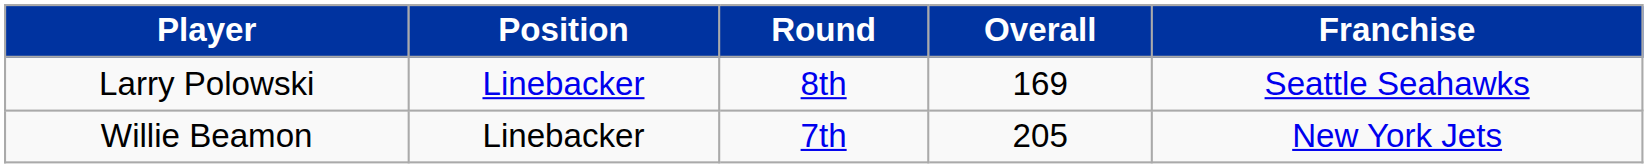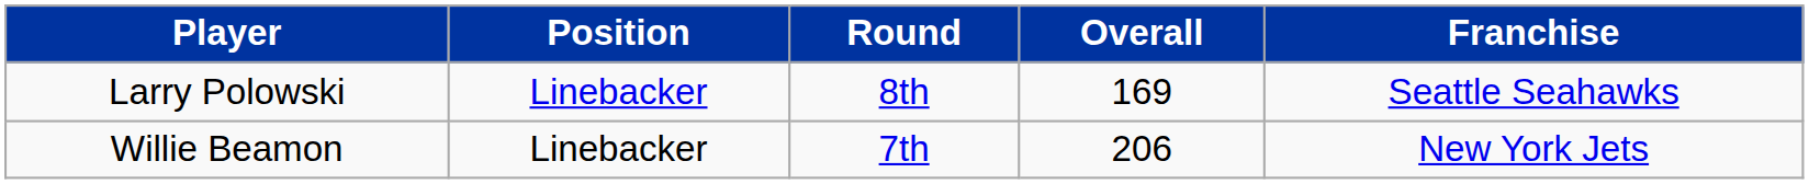 <table class="wikitable" width="50%">
 <tr align="center"  style="background:#0033A0;color:white;"   >
 <td><strong>Player</strong></td>
 <td><strong>Position</strong></td>
 <td><strong>Round</strong></td>
 <td><strong>Overall</strong></td>
 <td><strong>Franchise</strong></td>
 </tr>
 <tr align="center" bgcolor="">
 <td>Larry Polowski</td>
 <td><a href='#'>Linebacker</a></td>
 <td><a href='#'>8th</a></td>
 <td>169</td>
 <td><a href='#'>Seattle Seahawks</a></td>
 </tr>
 <tr align="center" bgcolor="">
 <td>Willie Beamon</td>
 <td>Linebacker</td>
 <td><a href='#'>7th</a></td>
-<td>205</td>
+<td>206</td>
 <td><a href='#'>New York Jets</a></td>
 </tr>
 </table>
